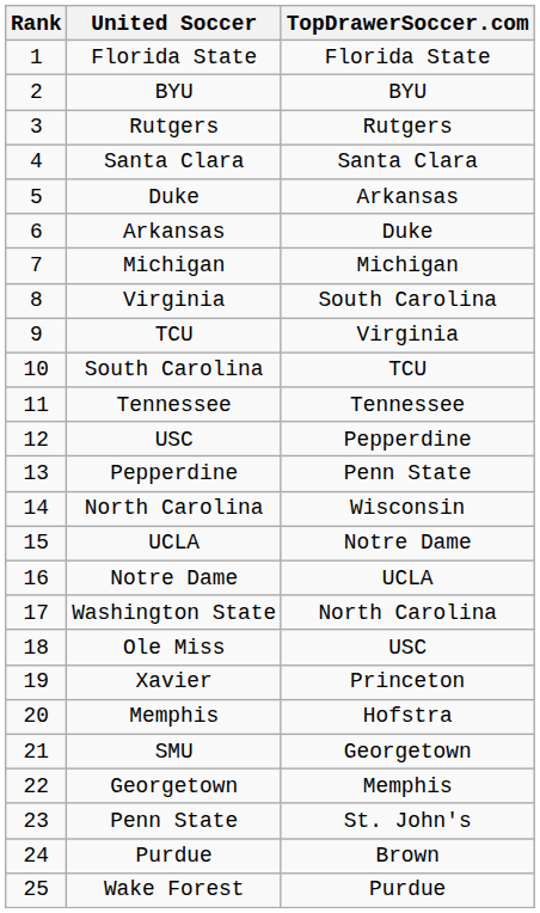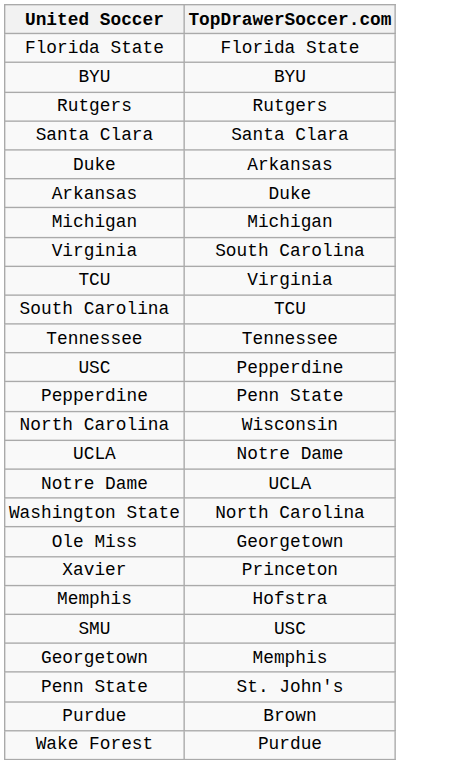 <table class="wikitable" style="text-align: center;">
 <tr>
-<th>Rank</th>
 <th>United Soccer</th>
 <th>TopDrawerSoccer.com</th>
 </tr>
 <tr>
-<td>1</td>
 <td>Florida State</td>
 <td>Florida State</td>
 </tr>
 <tr>
-<td>2</td>
 <td>BYU</td>
 <td>BYU</td>
 </tr>
 <tr>
-<td>3</td>
 <td>Rutgers</td>
 <td>Rutgers</td>
 </tr>
 <tr>
-<td>4</td>
 <td>Santa Clara</td>
 <td>Santa Clara</td>
 </tr>
 <tr>
-<td>5</td>
 <td>Duke</td>
 <td>Arkansas</td>
 </tr>
 <tr>
-<td>6</td>
 <td>Arkansas</td>
 <td>Duke</td>
 </tr>
 <tr>
-<td>7</td>
 <td>Michigan</td>
 <td>Michigan</td>
 </tr>
 <tr>
-<td>8</td>
 <td>Virginia</td>
 <td>South Carolina</td>
 </tr>
 <tr>
-<td>9</td>
 <td>TCU</td>
 <td>Virginia</td>
 </tr>
 <tr>
-<td>10</td>
 <td>South Carolina</td>
 <td>TCU</td>
 </tr>
 <tr>
-<td>11</td>
 <td>Tennessee</td>
 <td>Tennessee</td>
 </tr>
 <tr>
-<td>12</td>
 <td>USC</td>
 <td>Pepperdine</td>
 </tr>
 <tr>
-<td>13</td>
 <td>Pepperdine</td>
 <td>Penn State</td>
 </tr>
 <tr>
-<td>14</td>
 <td>North Carolina</td>
 <td>Wisconsin</td>
 </tr>
 <tr>
-<td>15</td>
 <td>UCLA</td>
 <td>Notre Dame</td>
 </tr>
 <tr>
-<td>16</td>
 <td>Notre Dame</td>
 <td>UCLA</td>
 </tr>
 <tr>
-<td>17</td>
 <td>Washington State</td>
 <td>North Carolina</td>
 </tr>
 <tr>
-<td>18</td>
 <td>Ole Miss</td>
-<td>USC</td>
+<td>Georgetown</td>
 </tr>
 <tr>
-<td>19</td>
 <td>Xavier</td>
 <td>Princeton</td>
 </tr>
 <tr>
-<td>20</td>
 <td>Memphis</td>
 <td>Hofstra</td>
 </tr>
 <tr>
-<td>21</td>
 <td>SMU</td>
-<td>Georgetown</td>
+<td>USC</td>
 </tr>
 <tr>
-<td>22</td>
 <td>Georgetown</td>
 <td>Memphis</td>
 </tr>
 <tr>
-<td>23</td>
 <td>Penn State</td>
 <td>St. John's</td>
 </tr>
 <tr>
-<td>24</td>
 <td>Purdue</td>
 <td>Brown</td>
 </tr>
 <tr>
-<td>25</td>
 <td>Wake Forest</td>
 <td>Purdue</td>
 </tr>
 </table>
